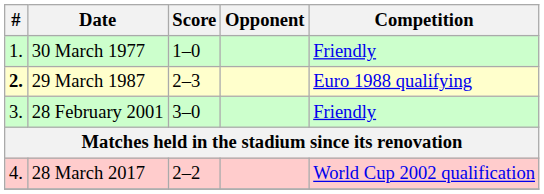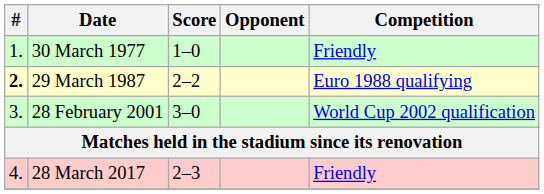 <table class="wikitable" style="font-size:90%">
 <tr>
 <th>#</th>
 <th>Date</th>
 <th>Score</th>
 <th>Opponent</th>
 <th>Competition</th>
 </tr>
 <tr style="background: #CCFFCC">
 <td>1.</td>
 <td>30 March 1977</td>
 <td>1–0</td>
 <td></td>
 <td><a href='#'>Friendly</a></td>
 </tr>
 <tr style="background: #FFFFCC">
 <td><strong>2.</strong></td>
 <td>29 March 1987</td>
-<td>2–3</td>
+<td>2–2</td>
 <td></td>
 <td><a href='#'>Euro 1988 qualifying</a></td>
 </tr>
 <tr style="background: #CCFFCC">
 <td>3.</td>
 <td>28 February 2001</td>
 <td>3–0</td>
 <td></td>
-<td><a href='#'>Friendly</a></td>
+<td><a href='#'>World Cup 2002 qualification</a></td>
 </tr>
 <tr>
 <th colspan="5">Matches held in the stadium since its renovation</th>
 </tr>
 <tr style="background: #FFCCCC">
 <td>4.</td>
 <td>28 March 2017</td>
-<td>2–2</td>
+<td>2–3</td>
 <td></td>
-<td><a href='#'>World Cup 2002 qualification</a></td>
+<td><a href='#'>Friendly</a></td>
 </tr>
 <tr>
 </tr>
 </table>
